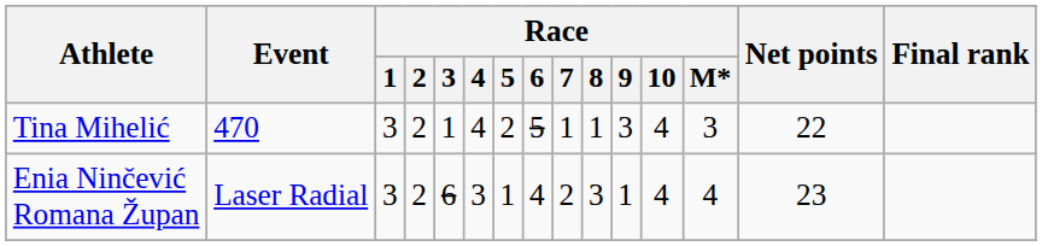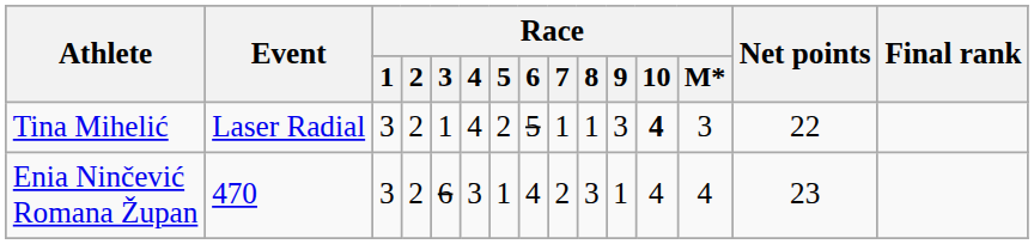 <table class="wikitable" style="font-size:90%">
 <tr>
 <th rowspan="2">Athlete</th>
 <th rowspan="2">Event</th>
 <th colspan=11>Race</th>
 <th rowspan=2>Net points</th>
 <th rowspan=2>Final rank</th>
 </tr>
 <tr style="font-size:95%">
 <th>1</th>
 <th>2</th>
 <th>3</th>
 <th>4</th>
 <th>5</th>
 <th>6</th>
 <th>7</th>
 <th>8</th>
 <th>9</th>
 <th>10</th>
 <th>M*</th>
 </tr>
 <tr align=center>
 <td align=left><a href='#'>Tina Mihelić</a></td>
-<td align=left><a href='#'>470</a></td>
+<td align=left><a href='#'>Laser Radial</a></td>
 <td>3</td>
 <td>2</td>
 <td>1</td>
 <td>4</td>
 <td>2</td>
 <td><s>5</s></td>
 <td>1</td>
 <td>1</td>
 <td>3</td>
-<td>4</td>
+<td><strong>4</strong></td>
 <td>3</td>
 <td>22</td>
 <td></td>
 </tr>
 <tr align=center>
 <td align=left><a href='#'>Enia Ninčević</a><br><a href='#'>Romana Župan</a></td>
-<td align=left><a href='#'>Laser Radial</a></td>
+<td align=left><a href='#'>470</a></td>
 <td>3</td>
 <td>2</td>
 <td><s>6</s></td>
 <td>3</td>
 <td>1</td>
 <td>4</td>
 <td>2</td>
 <td>3</td>
 <td>1</td>
 <td>4</td>
 <td>4</td>
 <td>23</td>
 <td></td>
 </tr>
 </table>
